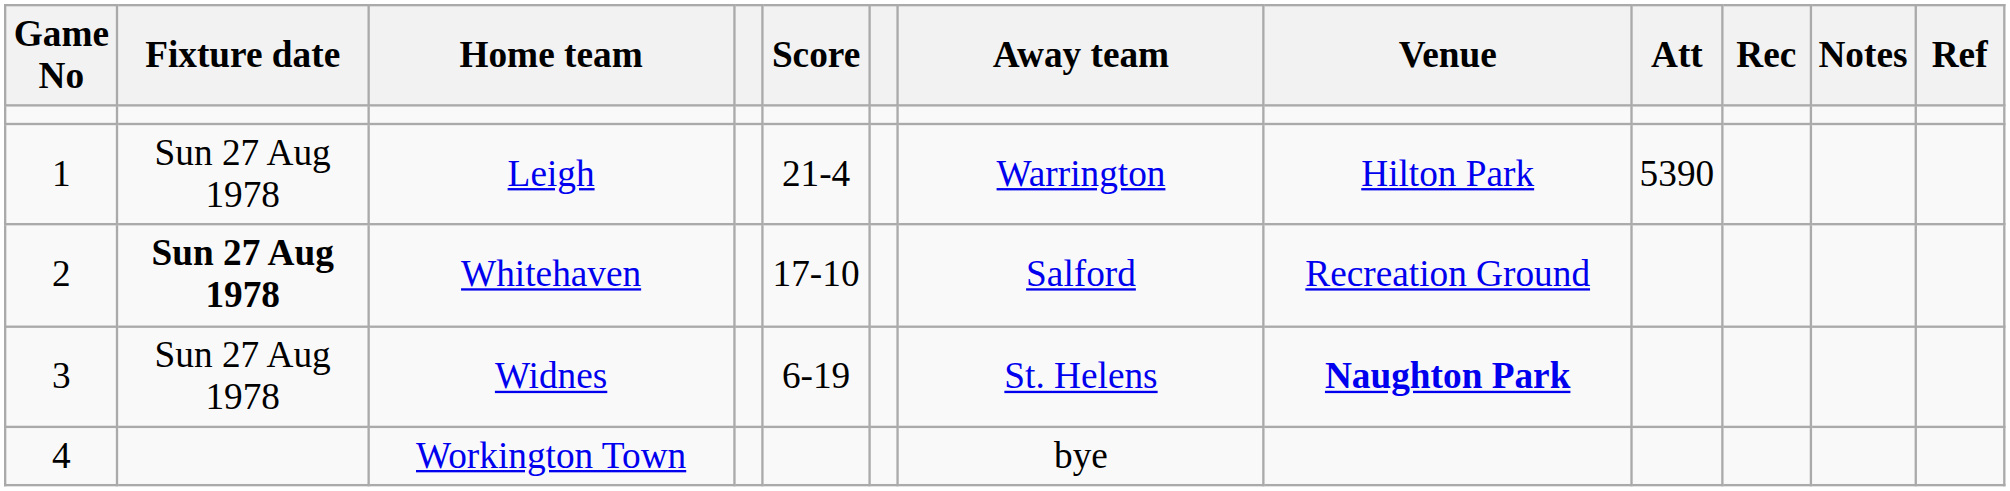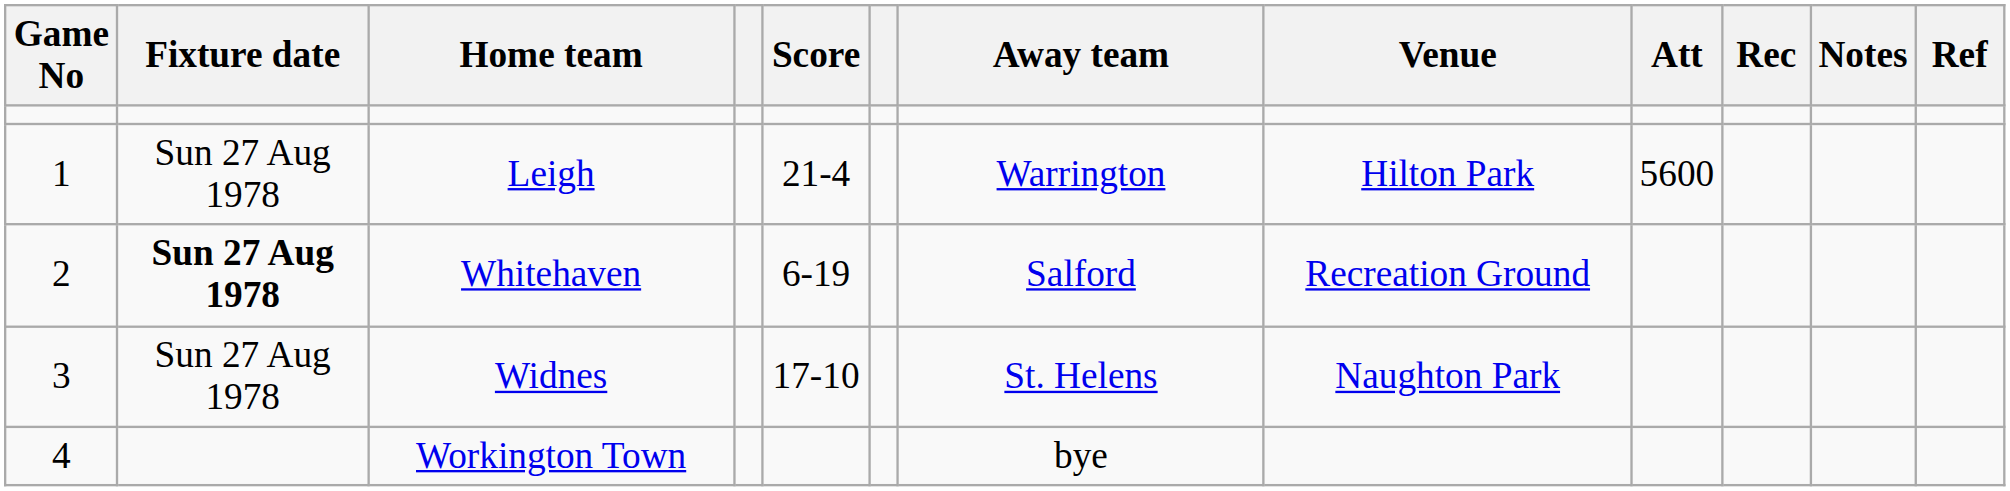 <table class="wikitable" style="text-align:center;">
 <tr>
 <th width=20 abbr="No">Game No</th>
 <th width=100 abbr="Date">Fixture date</th>
 <th width=150 abbr="Home team">Home team</th>
 <th width=5 abbr="space"></th>
 <th width=20 abbr="Score">Score</th>
 <th width=5 abbr="space"></th>
 <th width=150 abbr="Away team">Away team</th>
 <th width=150 abbr="Venue">Venue</th>
 <th width=30 abbr="Att">Att</th>
 <th width=30 abbr="Rec">Rec</th>
 <th width=20 abbr="Notes">Notes</th>
 <th width=30 abbr="Ref">Ref</th>
 </tr>
 <tr>
 <td></td>
 <td></td>
 <td></td>
 <td></td>
 <td></td>
 <td></td>
 <td></td>
 <td></td>
 <td></td>
 <td></td>
 <td></td>
 </tr>
 <tr>
 <td>1</td>
 <td>Sun 27 Aug 1978</td>
 <td><a href='#'>Leigh</a></td>
 <td></td>
 <td>21-4</td>
 <td></td>
 <td><a href='#'>Warrington</a></td>
 <td><a href='#'>Hilton Park</a></td>
-<td>5390</td>
+<td>5600</td>
 <td></td>
 <td></td>
 <td></td>
 </tr>
 <tr>
 <td>2</td>
 <td><strong>Sun 27 Aug 1978</strong></td>
 <td><a href='#'>Whitehaven</a></td>
 <td></td>
-<td>17-10</td>
+<td>6-19</td>
 <td></td>
 <td><a href='#'>Salford</a></td>
 <td><a href='#'>Recreation Ground</a></td>
 <td></td>
 <td></td>
 <td></td>
 <td></td>
 </tr>
 <tr>
 <td>3</td>
 <td>Sun 27 Aug 1978</td>
 <td><a href='#'>Widnes</a></td>
 <td></td>
-<td>6-19</td>
+<td>17-10</td>
 <td></td>
 <td><a href='#'>St. Helens</a></td>
-<td><strong><a href='#'>Naughton Park</a></strong></td>
+<td><a href='#'>Naughton Park</a></td>
 <td></td>
 <td></td>
 <td></td>
 <td></td>
 </tr>
 <tr>
 <td>4</td>
 <td></td>
 <td><a href='#'>Workington Town</a></td>
 <td></td>
 <td></td>
 <td></td>
 <td>bye</td>
 <td></td>
 <td></td>
 <td></td>
 <td></td>
 <td></td>
 </tr>
 </table>
